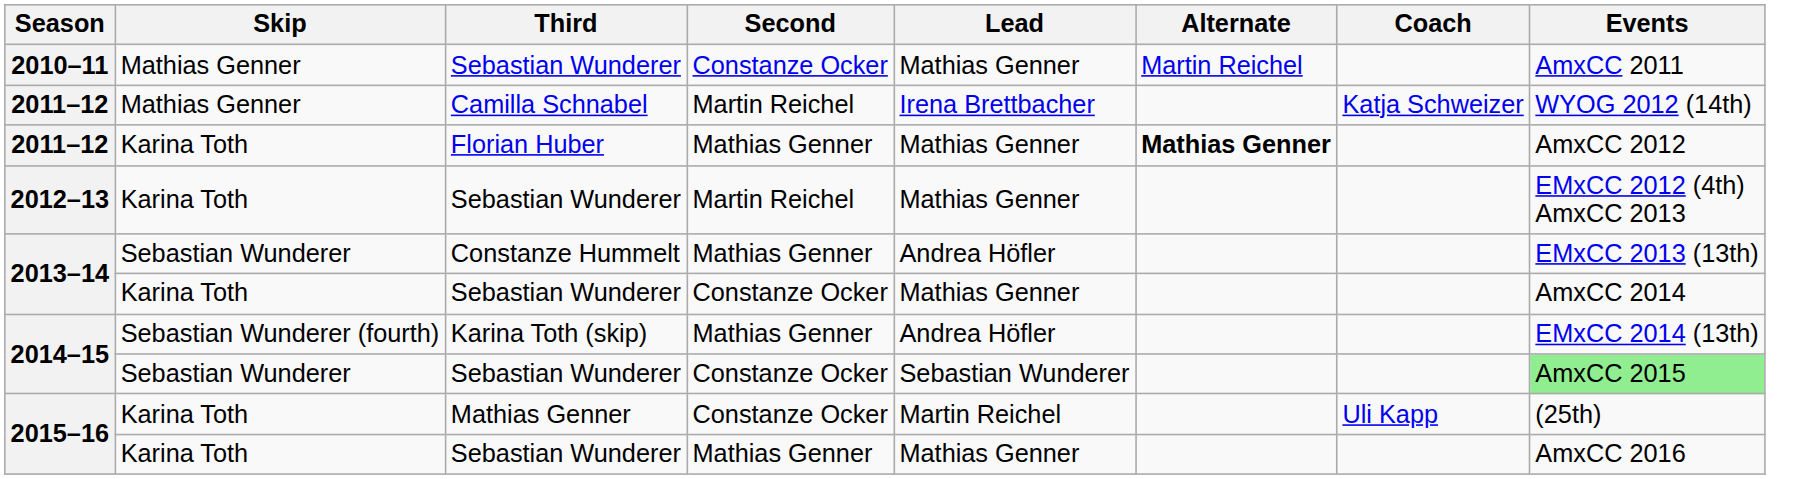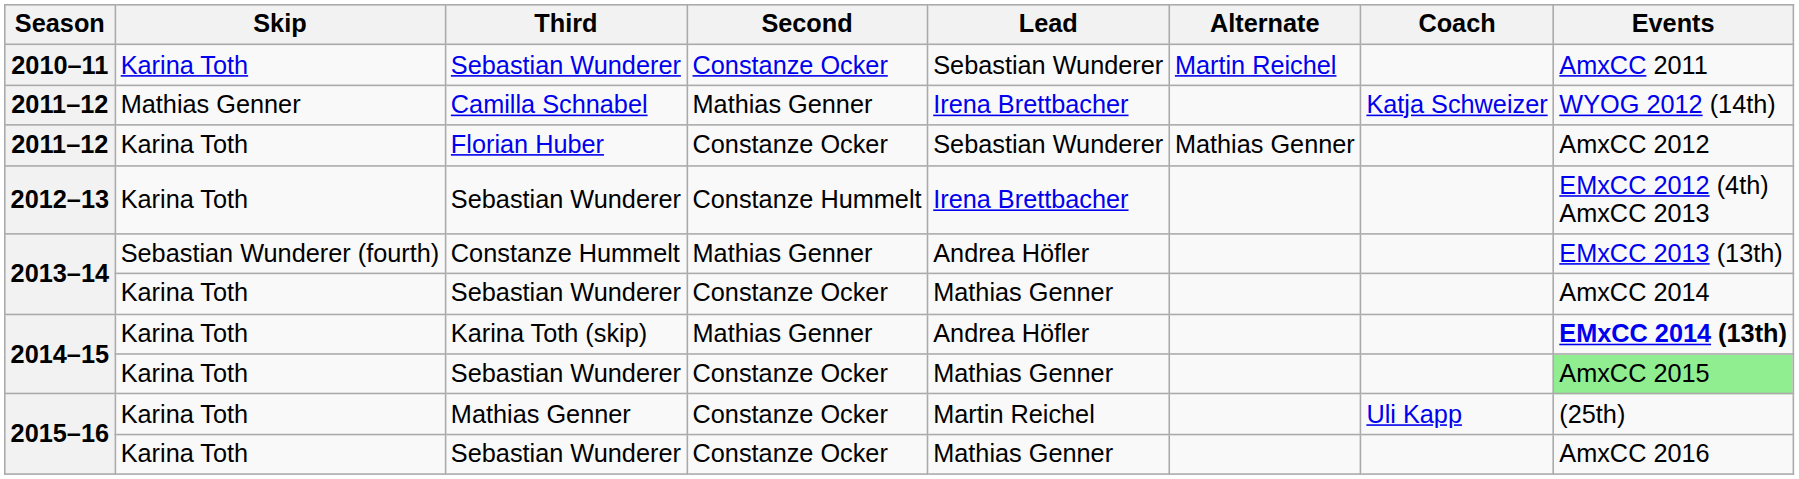 <table class="wikitable">
 <tr>
 <th scope="col">Season</th>
 <th scope="col">Skip</th>
 <th scope="col">Third</th>
 <th scope="col">Second</th>
 <th scope="col">Lead</th>
 <th scope="col">Alternate</th>
 <th scope="col">Coach</th>
 <th scope="col">Events</th>
 </tr>
 <tr>
 <th scope="row">2010–11</th>
-<td>Mathias Genner</td>
+<td><a href='#'>Karina Toth</a></td>
 <td><a href='#'>Sebastian Wunderer</a></td>
 <td><a href='#'>Constanze Ocker</a></td>
-<td>Mathias Genner</td>
+<td>Sebastian Wunderer</td>
 <td><a href='#'>Martin Reichel</a></td>
 <td></td>
 <td><a href='#'>AmxCC</a> 2011 </td>
 </tr>
 <tr>
 <th scope="row">2011–12</th>
 <td>Mathias Genner</td>
 <td><a href='#'>Camilla Schnabel</a></td>
-<td>Martin Reichel</td>
+<td>Mathias Genner</td>
 <td><a href='#'>Irena Brettbacher</a></td>
 <td></td>
 <td><a href='#'>Katja Schweizer</a></td>
 <td><a href='#'>WYOG 2012</a> (14th)</td>
 </tr>
 <tr>
 <th scope="row">2011–12</th>
 <td>Karina Toth</td>
 <td><a href='#'>Florian Huber</a></td>
+<td>Constanze Ocker</td>
+<td>Sebastian Wunderer</td>
 <td>Mathias Genner</td>
-<td>Mathias Genner</td>
-<td><strong>Mathias Genner</strong></td>
 <td></td>
 <td>AmxCC 2012 </td>
 </tr>
 <tr>
 <th scope="row">2012–13</th>
 <td>Karina Toth</td>
 <td>Sebastian Wunderer</td>
-<td>Martin Reichel</td>
-<td>Mathias Genner</td>
+<td>Constanze Hummelt</td>
+<td><a href='#'>Irena Brettbacher</a></td>
 <td></td>
 <td></td>
 <td><a href='#'>EMxCC 2012</a> (4th)<br>AmxCC 2013 </td>
 </tr>
 <tr>
 <th scope="row" rowspan="2">2013–14</th>
-<td>Sebastian Wunderer</td>
+<td>Sebastian Wunderer (fourth)</td>
 <td>Constanze Hummelt</td>
 <td>Mathias Genner</td>
 <td>Andrea Höfler</td>
 <td></td>
 <td></td>
 <td><a href='#'>EMxCC 2013</a> (13th)</td>
 </tr>
 <tr>
 <td>Karina Toth</td>
 <td>Sebastian Wunderer</td>
 <td>Constanze Ocker</td>
 <td>Mathias Genner</td>
 <td></td>
 <td></td>
 <td>AmxCC 2014 </td>
 </tr>
 <tr>
 <th scope="row" rowspan="2">2014–15</th>
-<td>Sebastian Wunderer (fourth)</td>
+<td>Karina Toth</td>
 <td>Karina Toth (skip)</td>
 <td>Mathias Genner</td>
 <td>Andrea Höfler</td>
 <td></td>
 <td></td>
-<td><a href='#'>EMxCC 2014</a> (13th)</td>
+<td><strong><a href='#'>EMxCC 2014</a> (13th)</strong></td>
 </tr>
 <tr>
-<td>Sebastian Wunderer</td>
+<td>Karina Toth</td>
 <td>Sebastian Wunderer</td>
 <td>Constanze Ocker</td>
-<td>Sebastian Wunderer</td>
+<td>Mathias Genner</td>
 <td></td>
 <td></td>
 <td style="background: lightgreen;">AmxCC 2015 </td>
 </tr>
 <tr>
 <th scope="row" rowspan="2">2015–16</th>
 <td>Karina Toth</td>
 <td>Mathias Genner</td>
 <td>Constanze Ocker</td>
 <td>Martin Reichel</td>
 <td></td>
 <td><a href='#'>Uli Kapp</a></td>
 <td> (25th)</td>
 </tr>
 <tr>
 <td>Karina Toth</td>
 <td>Sebastian Wunderer</td>
-<td>Mathias Genner</td>
+<td>Constanze Ocker</td>
 <td>Mathias Genner</td>
 <td></td>
 <td></td>
 <td>AmxCC 2016 </td>
 </tr>
 </table>
